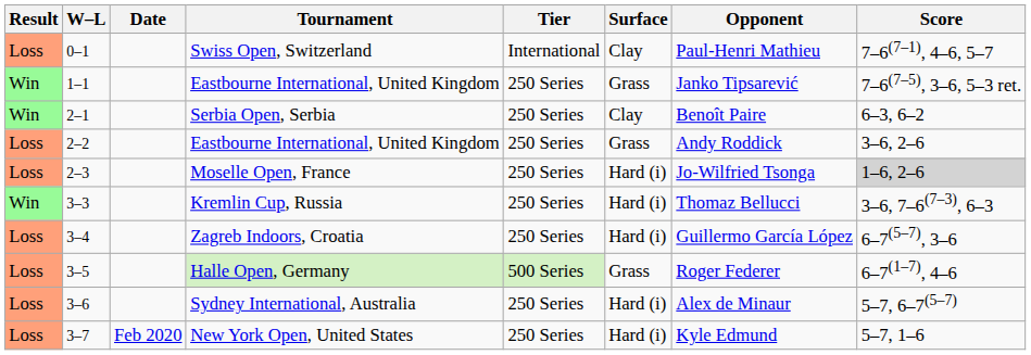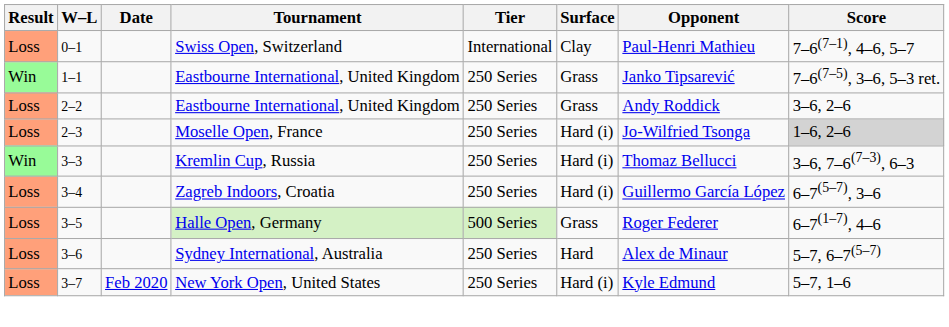 <table class="sortable wikitable">
 <tr>
 <th>Result</th>
 <th class="unsortable">W–L</th>
 <th>Date</th>
 <th>Tournament</th>
 <th>Tier</th>
 <th>Surface</th>
 <th>Opponent</th>
 <th class="unsortable">Score</th>
 </tr>
 <tr>
 <td style="background:#ffa07a;">Loss</td>
 <td><small>0–1</small></td>
 <td><a href='#'></a></td>
 <td><a href='#'>Swiss Open</a>, Switzerland</td>
 <td>International</td>
 <td>Clay</td>
 <td> <a href='#'>Paul-Henri Mathieu</a></td>
 <td>7–6<sup>(7–1)</sup>, 4–6, 5–7</td>
 </tr>
 <tr>
 <td style="background:#98fb98;">Win</td>
 <td><small>1–1</small></td>
 <td><a href='#'></a></td>
 <td><a href='#'>Eastbourne International</a>, United Kingdom</td>
 <td>250 Series</td>
 <td>Grass</td>
 <td> <a href='#'>Janko Tipsarević</a></td>
 <td>7–6<sup>(7–5)</sup>, 3–6, 5–3 ret.</td>
-</tr>
-<tr>
-<td style="background:#98fb98;">Win</td>
-<td><small>2–1</small></td>
-<td><a href='#'></a></td>
-<td><a href='#'>Serbia Open</a>, Serbia</td>
-<td>250 Series</td>
-<td>Clay</td>
-<td> <a href='#'>Benoît Paire</a></td>
-<td>6–3, 6–2</td>
 </tr>
 <tr>
 <td style="background:#ffa07a;">Loss</td>
 <td><small>2–2</small></td>
 <td><a href='#'></a></td>
 <td><a href='#'>Eastbourne International</a>, United Kingdom</td>
 <td>250 Series</td>
 <td>Grass</td>
 <td> <a href='#'>Andy Roddick</a></td>
 <td>3–6, 2–6</td>
 </tr>
 <tr>
 <td style="background:#ffa07a;">Loss</td>
 <td><small>2–3</small></td>
 <td><a href='#'></a></td>
 <td><a href='#'>Moselle Open</a>, France</td>
 <td>250 Series</td>
 <td>Hard (i)</td>
 <td> <a href='#'>Jo-Wilfried Tsonga</a></td>
 <td style="background: lightgrey;">1–6, 2–6</td>
 </tr>
 <tr>
 <td style="background:#98fb98;">Win</td>
 <td><small>3–3</small></td>
 <td><a href='#'></a></td>
 <td><a href='#'>Kremlin Cup</a>, Russia</td>
 <td>250 Series</td>
 <td>Hard (i)</td>
 <td> <a href='#'>Thomaz Bellucci</a></td>
 <td>3–6, 7–6<sup>(7–3)</sup>, 6–3</td>
 </tr>
 <tr>
 <td style="background:#ffa07a;">Loss</td>
 <td><small>3–4</small></td>
 <td><a href='#'></a></td>
 <td><a href='#'>Zagreb Indoors</a>, Croatia</td>
 <td>250 Series</td>
 <td>Hard (i)</td>
 <td> <a href='#'>Guillermo García López</a></td>
 <td>6–7<sup>(5–7)</sup>, 3–6</td>
 </tr>
 <tr>
 <td style="background:#ffa07a;">Loss</td>
 <td><small>3–5</small></td>
 <td><a href='#'></a></td>
 <td style="background:#D4F1C5;"><a href='#'>Halle Open</a>, Germany</td>
 <td style="background:#D4F1C5;">500 Series</td>
 <td>Grass</td>
 <td> <a href='#'>Roger Federer</a></td>
 <td>6–7<sup>(1–7)</sup>, 4–6</td>
 </tr>
 <tr>
 <td style="background:#ffa07a;">Loss</td>
 <td><small>3–6</small></td>
 <td><a href='#'></a></td>
 <td><a href='#'>Sydney International</a>, Australia</td>
 <td>250 Series</td>
-<td>Hard (i)</td>
+<td>Hard</td>
 <td> <a href='#'>Alex de Minaur</a></td>
 <td>5–7, 6–7<sup>(5–7)</sup></td>
 </tr>
 <tr>
 <td style="background:#ffa07a;">Loss</td>
 <td><small>3–7</small></td>
 <td><a href='#'>Feb 2020</a></td>
 <td><a href='#'>New York Open</a>, United States</td>
 <td>250 Series</td>
 <td>Hard (i)</td>
 <td> <a href='#'>Kyle Edmund</a></td>
 <td>5–7, 1–6</td>
 </tr>
 </table>
